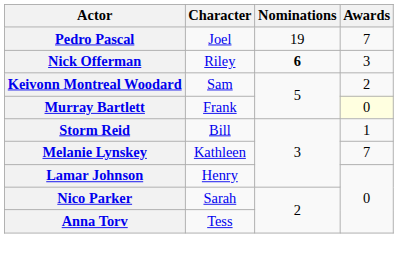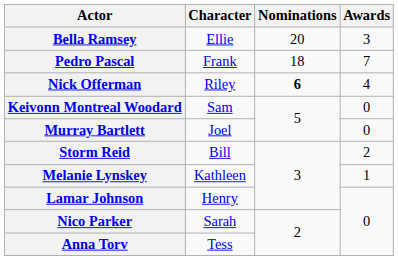 <table class="wikitable sortable plainrowheaders" style="text-align:center;">
 <tr>
 <th scope="col">Actor</th>
 <th scope="col">Character</th>
 <th scope="col">Nominations</th>
 <th scope="col">Awards</th>
 </tr>
 <tr>
+<th scope="row" data-sort-value="Ramsey, Bella"><a href='#'>Bella Ramsey</a></th>
+<td><a href='#'>Ellie</a></td>
+<td>20</td>
+<td>3</td>
+</tr>
+<tr>
 <th scope="row" data-sort-value="Pascal, Pedro"><a href='#'>Pedro Pascal</a></th>
-<td><a href='#'>Joel</a></td>
-<td>19</td>
+<td><a href='#'>Frank</a></td>
+<td>18</td>
 <td>7</td>
 </tr>
 <tr>
 <th scope="row" data-sort-value="Offerman, Nick"><a href='#'>Nick Offerman</a></th>
 <td><a href='#'>Riley</a></td>
 <td><strong>6</strong></td>
-<td>3</td>
+<td>4</td>
 </tr>
 <tr>
 <th scope="row" data-sort-value="Woodard, Keivonn"><a href='#'>Keivonn Montreal Woodard</a></th>
 <td><a href='#'>Sam</a></td>
 <td rowspan="2">5</td>
-<td>2</td>
+<td>0</td>
 </tr>
 <tr>
 <th scope="row" data-sort-value="Bartlett, Murray"><a href='#'>Murray Bartlett</a></th>
-<td><a href='#'>Frank</a></td>
-<td style="background: lightyellow;">0</td>
+<td><a href='#'>Joel</a></td>
+<td>0</td>
 </tr>
 <tr>
 <th scope="row" data-sort-value="Reid, Storm"><a href='#'>Storm Reid</a></th>
 <td><a href='#'>Bill</a></td>
 <td rowspan="3">3</td>
-<td>1</td>
+<td>2</td>
 </tr>
 <tr>
 <th scope="row" data-sort-value="Lynskey, Melanie"><a href='#'>Melanie Lynskey</a></th>
 <td><a href='#'>Kathleen</a></td>
-<td>7</td>
+<td>1</td>
 </tr>
 <tr>
 <th scope="row" data-sort-value="Johnson, Lamar"><a href='#'>Lamar Johnson</a></th>
 <td><a href='#'>Henry</a></td>
 <td rowspan="3">0</td>
 </tr>
 <tr>
 <th scope="row" data-sort-value="Parker, Nico"><a href='#'>Nico Parker</a></th>
 <td><a href='#'>Sarah</a></td>
 <td rowspan="2">2</td>
 </tr>
 <tr>
 <th scope="row" data-sort-value="Torv, Anna"><a href='#'>Anna Torv</a></th>
 <td><a href='#'>Tess</a></td>
 </tr>
 </table>
